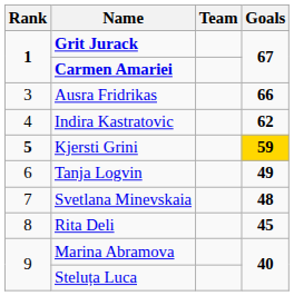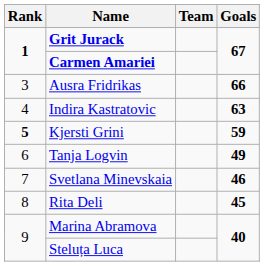 <table class="wikitable" style="text-align: center;">
 <tr>
 <th>Rank</th>
 <th>Name</th>
 <th>Team</th>
 <th>Goals</th>
 </tr>
 <tr>
 <td rowspan="2"><strong>1</strong></td>
 <td align="left"><strong><a href='#'>Grit Jurack</a></strong></td>
 <td align="left"><strong></strong></td>
 <td rowspan="2"><strong>67</strong></td>
 </tr>
 <tr>
 <td align="left"><strong><a href='#'>Carmen Amariei</a></strong></td>
 <td align="left"><strong></strong></td>
 </tr>
 <tr>
 <td>3</td>
 <td align="left"><a href='#'>Ausra Fridrikas</a></td>
 <td align="left"></td>
 <td><strong>66</strong></td>
 </tr>
 <tr>
 <td>4</td>
 <td align="left"><a href='#'>Indira Kastratovic</a></td>
 <td align="left"></td>
-<td><strong>62</strong></td>
+<td><strong>63</strong></td>
 </tr>
 <tr>
 <td><strong>5</strong></td>
 <td align="left"><a href='#'>Kjersti Grini</a></td>
 <td align="left"></td>
-<td style="background: gold;"><strong>59</strong></td>
+<td><strong>59</strong></td>
 </tr>
 <tr>
 <td>6</td>
 <td align="left"><a href='#'>Tanja Logvin</a></td>
 <td align="left"></td>
 <td><strong>49</strong></td>
 </tr>
 <tr>
 <td>7</td>
 <td align="left"><a href='#'>Svetlana Minevskaia</a></td>
 <td align="left"></td>
-<td><strong>48</strong></td>
+<td><strong>46</strong></td>
 </tr>
 <tr>
 <td>8</td>
 <td align="left"><a href='#'>Rita Deli</a></td>
 <td align="left"></td>
 <td><strong>45</strong></td>
 </tr>
 <tr>
 <td rowspan="2">9</td>
 <td align="left"><a href='#'>Marina Abramova</a></td>
 <td align="left"></td>
 <td rowspan="2"><strong>40</strong></td>
 </tr>
 <tr>
 <td align="left"><a href='#'>Steluța Luca</a></td>
 <td align="left"></td>
 </tr>
 </table>
